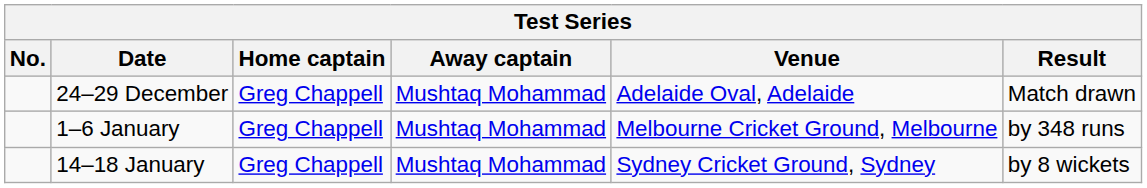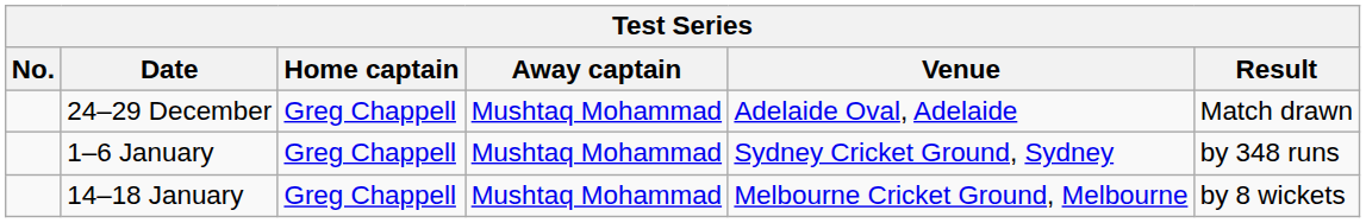 <table class="wikitable">
 <tr>
 <th colspan="9">Test Series</th>
 </tr>
 <tr>
 <th>No.</th>
 <th>Date</th>
 <th>Home captain</th>
 <th>Away captain</th>
 <th>Venue</th>
 <th>Result</th>
 </tr>
 <tr>
 <td></td>
 <td>24–29 December</td>
 <td><a href='#'>Greg Chappell</a></td>
 <td><a href='#'>Mushtaq Mohammad</a></td>
 <td><a href='#'>Adelaide Oval</a>, <a href='#'>Adelaide</a></td>
 <td>Match drawn</td>
 </tr>
 <tr>
 <td></td>
 <td>1–6 January</td>
 <td><a href='#'>Greg Chappell</a></td>
 <td><a href='#'>Mushtaq Mohammad</a></td>
-<td><a href='#'>Melbourne Cricket Ground</a>, <a href='#'>Melbourne</a></td>
+<td><a href='#'>Sydney Cricket Ground</a>, <a href='#'>Sydney</a></td>
 <td> by 348 runs</td>
 </tr>
 <tr>
 <td></td>
 <td>14–18 January</td>
 <td><a href='#'>Greg Chappell</a></td>
 <td><a href='#'>Mushtaq Mohammad</a></td>
-<td><a href='#'>Sydney Cricket Ground</a>, <a href='#'>Sydney</a></td>
+<td><a href='#'>Melbourne Cricket Ground</a>, <a href='#'>Melbourne</a></td>
 <td> by 8 wickets</td>
 </tr>
 </table>
